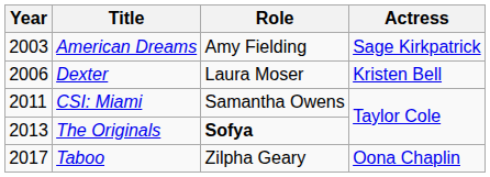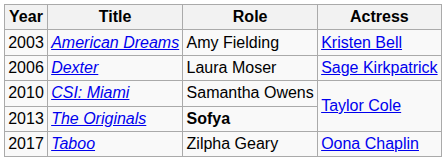 <table class="wikitable">
 <tr>
 <th>Year</th>
 <th>Title</th>
 <th>Role</th>
 <th>Actress</th>
 </tr>
 <tr>
 <td>2003</td>
 <td><em><a href='#'>American Dreams</a></em></td>
 <td>Amy Fielding</td>
-<td><a href='#'>Sage Kirkpatrick</a></td>
+<td><a href='#'>Kristen Bell</a></td>
 </tr>
 <tr>
 <td>2006</td>
 <td><em><a href='#'>Dexter</a></em></td>
 <td>Laura Moser</td>
-<td><a href='#'>Kristen Bell</a></td>
+<td><a href='#'>Sage Kirkpatrick</a></td>
 </tr>
 <tr>
-<td>2011</td>
+<td>2010</td>
 <td><em><a href='#'>CSI: Miami</a></em></td>
 <td>Samantha Owens</td>
 <td rowspan="2"><a href='#'>Taylor Cole</a></td>
 </tr>
 <tr>
 <td>2013</td>
 <td><em><a href='#'>The Originals</a></em></td>
 <td><strong>Sofya</strong></td>
 </tr>
 <tr>
 <td>2017</td>
 <td><em><a href='#'>Taboo</a></em></td>
 <td>Zilpha Geary</td>
 <td><a href='#'>Oona Chaplin</a></td>
 </tr>
 </table>
